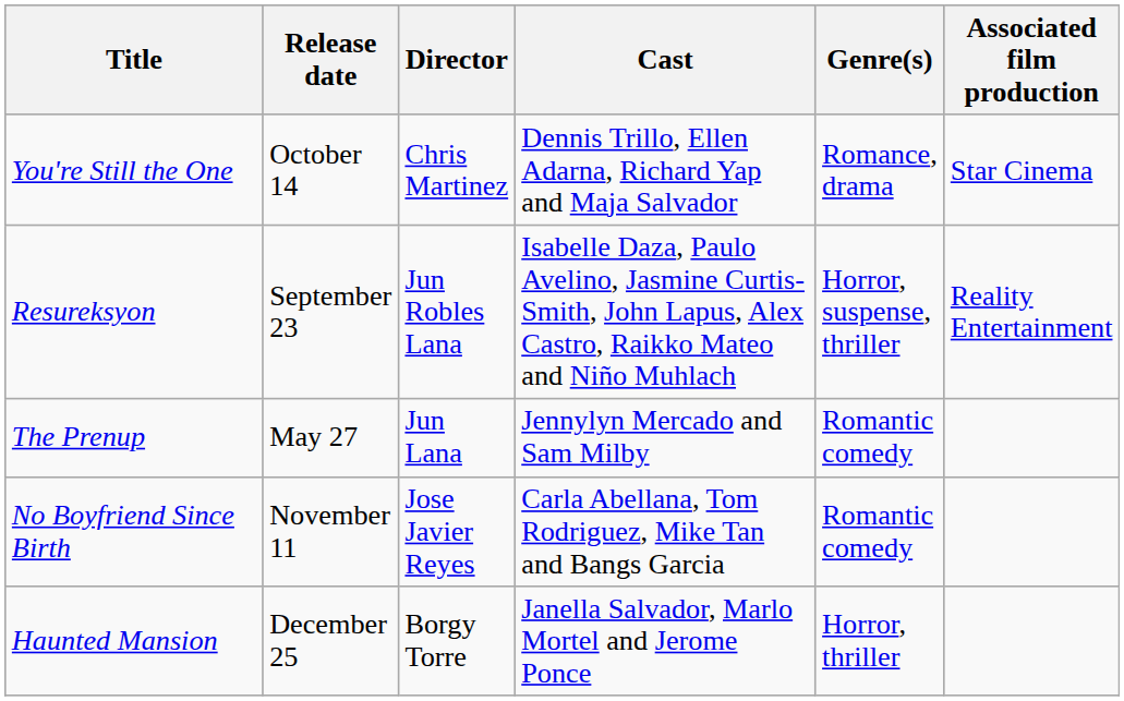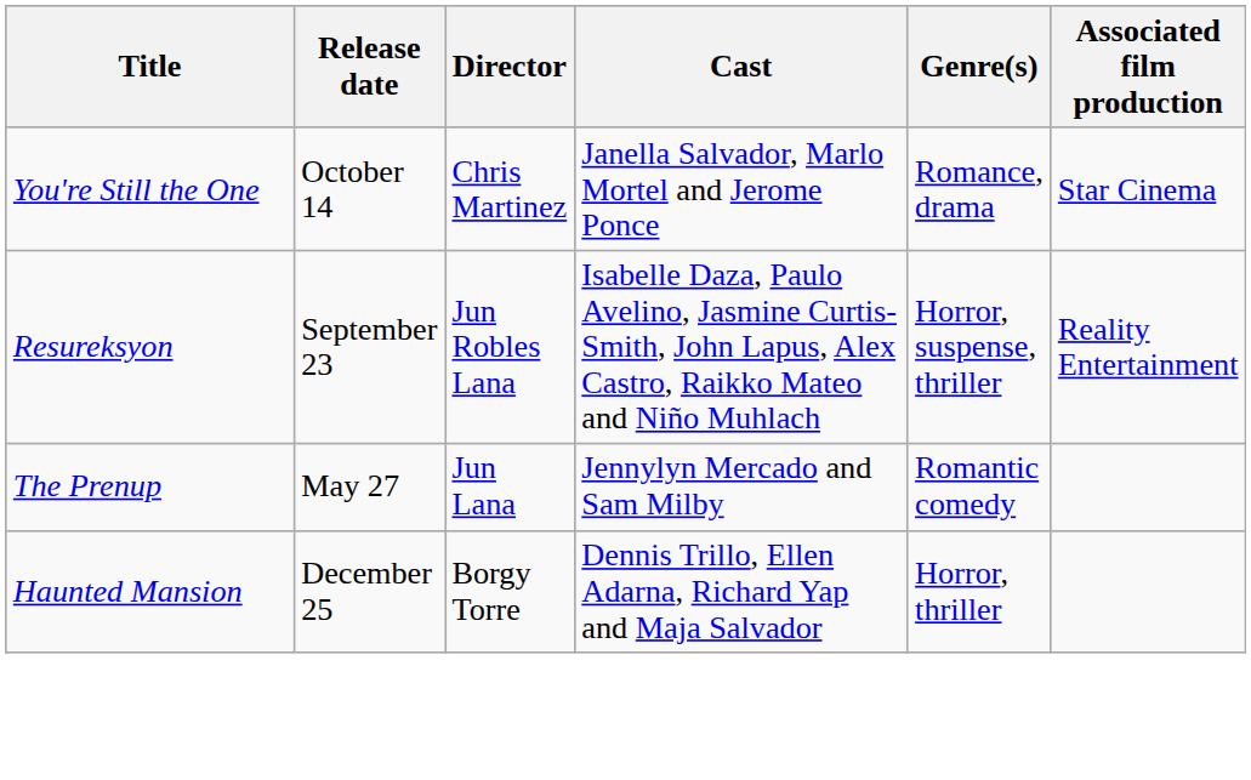 <table class="wikitable" style="width:100%;">
 <tr>
 <th style="width:25%;">Title</th>
 <th style="width:10%;">Release date</th>
 <th style="width:10%;">Director</th>
 <th style="width:30%;">Cast</th>
 <th style="width:10%;">Genre(s)</th>
 <th style="width:15%;">Associated film production</th>
 </tr>
 <tr>
 <td><em><a href='#'>You're Still the One</a></em></td>
 <td>October 14</td>
 <td><a href='#'>Chris Martinez</a></td>
-<td><a href='#'>Dennis Trillo</a>, <a href='#'>Ellen Adarna</a>, <a href='#'>Richard Yap</a> and <a href='#'>Maja Salvador</a></td>
+<td><a href='#'>Janella Salvador</a>, <a href='#'>Marlo Mortel</a> and <a href='#'>Jerome Ponce</a></td>
 <td><a href='#'>Romance</a>, <a href='#'>drama</a></td>
 <td><a href='#'>Star Cinema</a></td>
 </tr>
 <tr>
 <td><em><a href='#'>Resureksyon</a></em></td>
 <td>September 23</td>
 <td><a href='#'>Jun Robles Lana</a></td>
 <td><a href='#'>Isabelle Daza</a>, <a href='#'>Paulo Avelino</a>, <a href='#'>Jasmine Curtis-Smith</a>, <a href='#'>John Lapus</a>, <a href='#'>Alex Castro</a>, <a href='#'>Raikko Mateo</a> and <a href='#'>Niño Muhlach</a></td>
 <td><a href='#'>Horror</a>, <a href='#'>suspense</a>, <a href='#'>thriller</a></td>
 <td><a href='#'>Reality Entertainment</a></td>
 </tr>
 <tr>
 <td><em><a href='#'>The Prenup</a></em></td>
 <td>May 27</td>
 <td><a href='#'>Jun Lana</a></td>
 <td><a href='#'>Jennylyn Mercado</a> and <a href='#'>Sam Milby</a></td>
 <td><a href='#'>Romantic comedy</a></td>
 <td></td>
 </tr>
 <tr>
-<td><em><a href='#'>No Boyfriend Since Birth</a></em></td>
-<td>November 11</td>
-<td><a href='#'>Jose Javier Reyes</a></td>
-<td><a href='#'>Carla Abellana</a>, <a href='#'>Tom Rodriguez</a>, <a href='#'>Mike Tan</a> and Bangs Garcia</td>
-<td><a href='#'>Romantic comedy</a></td>
-<td></td>
-</tr>
-<tr>
 <td><em><a href='#'>Haunted Mansion</a></em></td>
 <td>December 25</td>
 <td>Borgy Torre</td>
-<td><a href='#'>Janella Salvador</a>, <a href='#'>Marlo Mortel</a> and <a href='#'>Jerome Ponce</a></td>
+<td><a href='#'>Dennis Trillo</a>, <a href='#'>Ellen Adarna</a>, <a href='#'>Richard Yap</a> and <a href='#'>Maja Salvador</a></td>
 <td><a href='#'>Horror</a>, <a href='#'>thriller</a></td>
 <td></td>
 </tr>
 </table>
